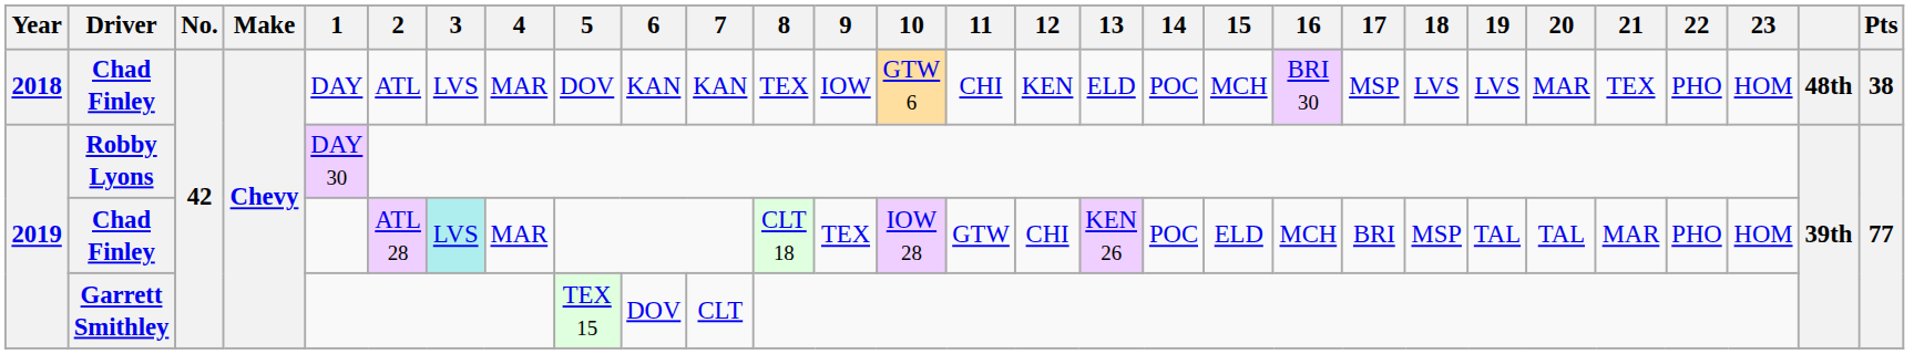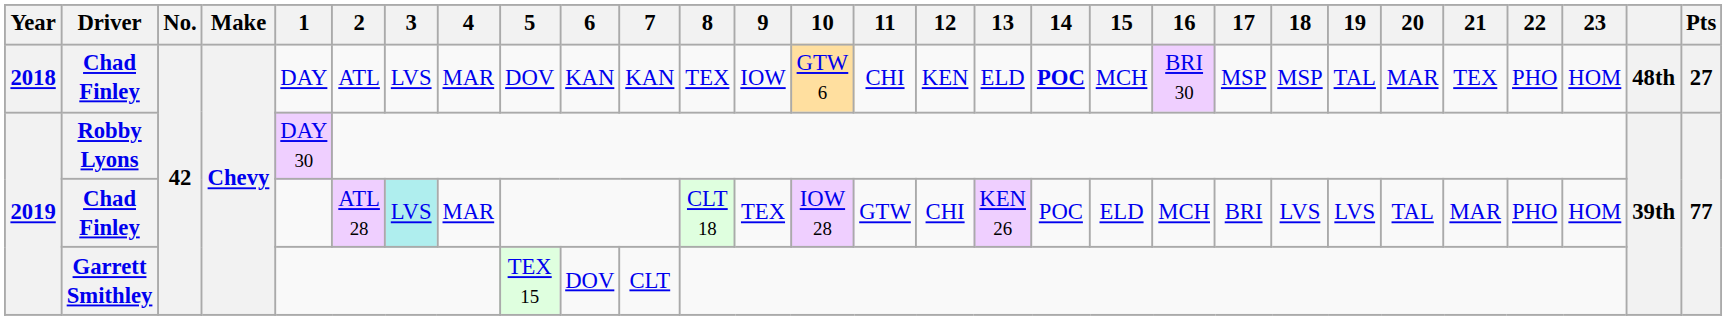 <table class="wikitable" style="text-align:center; font-size:75%">
 <tr>
 <th>Year</th>
 <th>Driver</th>
 <th>No.</th>
 <th>Make</th>
 <th>1</th>
 <th>2</th>
 <th>3</th>
 <th>4</th>
 <th>5</th>
 <th>6</th>
 <th>7</th>
 <th>8</th>
 <th>9</th>
 <th>10</th>
 <th>11</th>
 <th>12</th>
 <th>13</th>
 <th>14</th>
 <th>15</th>
 <th>16</th>
 <th>17</th>
 <th>18</th>
 <th>19</th>
 <th>20</th>
 <th>21</th>
 <th>22</th>
 <th>23</th>
 <th></th>
 <th>Pts</th>
 </tr>
 <tr>
 <th><a href='#'>2018</a></th>
 <th><a href='#'>Chad Finley</a></th>
 <th rowspan=4>42</th>
 <th rowspan=4><a href='#'>Chevy</a></th>
 <td><a href='#'>DAY</a></td>
 <td><a href='#'>ATL</a></td>
 <td><a href='#'>LVS</a></td>
 <td><a href='#'>MAR</a></td>
 <td><a href='#'>DOV</a></td>
 <td><a href='#'>KAN</a></td>
 <td><a href='#'>KAN</a></td>
 <td><a href='#'>TEX</a></td>
 <td><a href='#'>IOW</a></td>
 <td style="background:#FFDF9F;"><a href='#'>GTW</a><br><small>6</small></td>
 <td><a href='#'>CHI</a></td>
 <td><a href='#'>KEN</a></td>
 <td><a href='#'>ELD</a></td>
-<td><a href='#'>POC</a></td>
+<td><strong><a href='#'>POC</a></strong></td>
 <td><a href='#'>MCH</a></td>
 <td style="background:#EFCFFF;"><a href='#'>BRI</a><br><small>30</small></td>
 <td><a href='#'>MSP</a></td>
-<td><a href='#'>LVS</a></td>
-<td><a href='#'>LVS</a></td>
+<td><a href='#'>MSP</a></td>
+<td><a href='#'>TAL</a></td>
 <td><a href='#'>MAR</a></td>
 <td><a href='#'>TEX</a></td>
 <td><a href='#'>PHO</a></td>
 <td><a href='#'>HOM</a></td>
 <th>48th</th>
-<th>38</th>
+<th>27</th>
 </tr>
 <tr>
 <th rowspan=3><a href='#'>2019</a></th>
 <th><a href='#'>Robby Lyons</a></th>
 <td style="background:#EFCFFF;"><a href='#'>DAY</a><br><small>30</small></td>
 <td colspan=22></td>
 <th rowspan=3>39th</th>
 <th rowspan=3>77</th>
 </tr>
 <tr>
 <th><a href='#'>Chad Finley</a></th>
 <td></td>
 <td style="background:#EFCFFF;"><a href='#'>ATL</a><br><small>28</small></td>
 <td style="background: paleturquoise;"><a href='#'>LVS</a></td>
 <td><a href='#'>MAR</a></td>
 <td colspan=3></td>
 <td style="background:#DFFFDF;"><a href='#'>CLT</a><br><small>18</small></td>
 <td><a href='#'>TEX</a></td>
 <td style="background:#EFCFFF;"><a href='#'>IOW</a><br><small>28</small></td>
 <td><a href='#'>GTW</a></td>
 <td><a href='#'>CHI</a></td>
 <td style="background:#EFCFFF;"><a href='#'>KEN</a><br><small>26</small></td>
 <td><a href='#'>POC</a></td>
 <td><a href='#'>ELD</a></td>
 <td><a href='#'>MCH</a></td>
 <td><a href='#'>BRI</a></td>
-<td><a href='#'>MSP</a></td>
-<td><a href='#'>TAL</a></td>
+<td><a href='#'>LVS</a></td>
+<td><a href='#'>LVS</a></td>
 <td><a href='#'>TAL</a></td>
 <td><a href='#'>MAR</a></td>
 <td><a href='#'>PHO</a></td>
 <td><a href='#'>HOM</a></td>
 </tr>
 <tr>
 <th><a href='#'>Garrett Smithley</a></th>
 <td colspan=4></td>
 <td style="background:#DFFFDF;"><a href='#'>TEX</a><br><small>15</small></td>
 <td><a href='#'>DOV</a></td>
 <td><a href='#'>CLT</a></td>
 <td colspan=16></td>
 </tr>
 </table>
